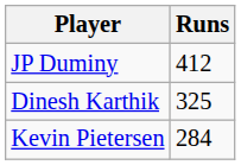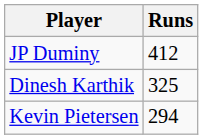 <table class="wikitable">
 <tr>
 <th>Player</th>
 <th>Runs</th>
 </tr>
 <tr>
 <td><a href='#'>JP Duminy</a></td>
 <td>412</td>
 </tr>
 <tr>
 <td><a href='#'>Dinesh Karthik</a></td>
 <td>325</td>
 </tr>
 <tr>
 <td><a href='#'>Kevin Pietersen</a></td>
-<td>284</td>
+<td>294</td>
 </tr>
 </table>
